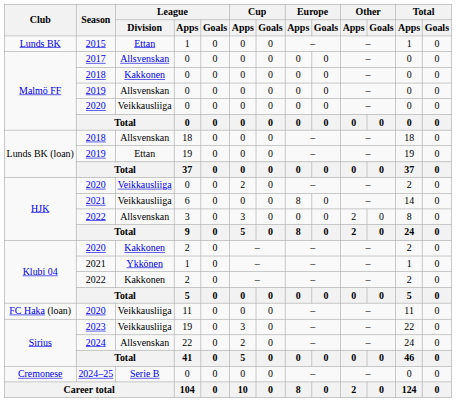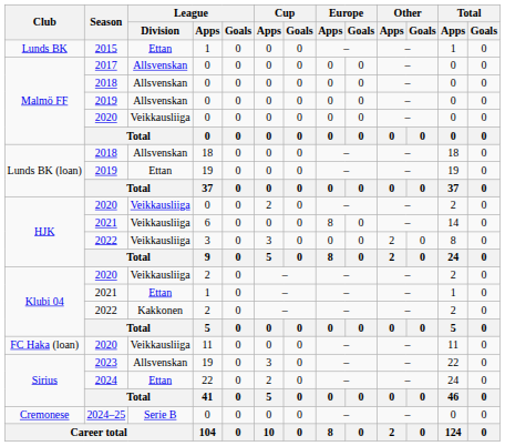 <table class="wikitable" style="text-align:center">
 <tr>
 <th rowspan="2">Club</th>
 <th rowspan="2">Season</th>
 <th colspan="3">League</th>
 <th colspan="2">Cup</th>
 <th colspan="2">Europe</th>
 <th colspan="2">Other</th>
 <th colspan="2">Total</th>
 </tr>
 <tr>
 <th>Division</th>
 <th>Apps</th>
 <th>Goals</th>
 <th>Apps</th>
 <th>Goals</th>
 <th>Apps</th>
 <th>Goals</th>
 <th>Apps</th>
 <th>Goals</th>
 <th>Apps</th>
 <th>Goals</th>
 </tr>
 <tr>
 <td><a href='#'>Lunds BK</a></td>
 <td><a href='#'>2015</a></td>
 <td><a href='#'>Ettan</a></td>
 <td>1</td>
 <td>0</td>
 <td>0</td>
 <td>0</td>
 <td colspan="2">–</td>
 <td colspan=2>–</td>
 <td>1</td>
 <td>0</td>
 </tr>
 <tr>
 <td rowspan="5"><a href='#'>Malmö FF</a></td>
 <td><a href='#'>2017</a></td>
 <td><a href='#'>Allsvenskan</a></td>
 <td>0</td>
 <td>0</td>
 <td>0</td>
 <td>0</td>
 <td>0</td>
 <td>0</td>
 <td colspan=2>–</td>
 <td>0</td>
 <td>0</td>
 </tr>
 <tr>
 <td><a href='#'>2018</a></td>
-<td><a href='#'>Kakkonen</a></td>
+<td>Allsvenskan</td>
 <td>0</td>
 <td>0</td>
 <td>0</td>
 <td>0</td>
 <td>0</td>
 <td>0</td>
 <td colspan=2>–</td>
 <td>0</td>
 <td>0</td>
 </tr>
 <tr>
 <td><a href='#'>2019</a></td>
 <td>Allsvenskan</td>
 <td>0</td>
 <td>0</td>
 <td>0</td>
 <td>0</td>
 <td>0</td>
 <td>0</td>
 <td colspan=2>–</td>
 <td>0</td>
 <td>0</td>
 </tr>
 <tr>
 <td><a href='#'>2020</a></td>
 <td>Veikkausliiga</td>
 <td>0</td>
 <td>0</td>
 <td>0</td>
 <td>0</td>
 <td>0</td>
 <td>0</td>
 <td colspan=2>–</td>
 <td>0</td>
 <td>0</td>
 </tr>
 <tr>
 <th colspan="2">Total</th>
 <th>0</th>
 <th>0</th>
 <th>0</th>
 <th>0</th>
 <th>0</th>
 <th>0</th>
 <th>0</th>
 <th>0</th>
 <th>0</th>
 <th>0</th>
 </tr>
 <tr>
 <td rowspan="3">Lunds BK (loan)</td>
 <td><a href='#'>2018</a></td>
 <td>Allsvenskan</td>
 <td>18</td>
 <td>0</td>
 <td>0</td>
 <td>0</td>
 <td colspan="2">–</td>
 <td colspan=2>–</td>
 <td>18</td>
 <td>0</td>
 </tr>
 <tr>
 <td><a href='#'>2019</a></td>
 <td>Ettan</td>
 <td>19</td>
 <td>0</td>
 <td>0</td>
 <td>0</td>
 <td colspan="2">–</td>
 <td colspan=2>–</td>
 <td>19</td>
 <td>0</td>
 </tr>
 <tr>
 <th colspan="2">Total</th>
 <th>37</th>
 <th>0</th>
 <th>0</th>
 <th>0</th>
 <th>0</th>
 <th>0</th>
 <th>0</th>
 <th>0</th>
 <th>37</th>
 <th>0</th>
 </tr>
 <tr>
 <td rowspan=4><a href='#'>HJK</a></td>
 <td><a href='#'>2020</a></td>
 <td><a href='#'>Veikkausliiga</a></td>
 <td>0</td>
 <td>0</td>
 <td>2</td>
 <td>0</td>
 <td colspan=2>–</td>
 <td colspan=2>–</td>
 <td>2</td>
 <td>0</td>
 </tr>
 <tr>
 <td><a href='#'>2021</a></td>
 <td>Veikkausliiga</td>
 <td>6</td>
 <td>0</td>
 <td>0</td>
 <td>0</td>
 <td>8</td>
 <td>0</td>
 <td colspan=2>–</td>
 <td>14</td>
 <td>0</td>
 </tr>
 <tr>
 <td><a href='#'>2022</a></td>
-<td>Allsvenskan</td>
+<td>Veikkausliiga</td>
 <td>3</td>
 <td>0</td>
 <td>3</td>
 <td>0</td>
 <td>0</td>
 <td>0</td>
 <td>2</td>
 <td>0</td>
 <td>8</td>
 <td>0</td>
 </tr>
 <tr>
 <th colspan="2">Total</th>
 <th>9</th>
 <th>0</th>
 <th>5</th>
 <th>0</th>
 <th>8</th>
 <th>0</th>
 <th>2</th>
 <th>0</th>
 <th>24</th>
 <th>0</th>
 </tr>
 <tr>
 <td rowspan=4><a href='#'>Klubi 04</a></td>
 <td><a href='#'>2020</a></td>
-<td><a href='#'>Kakkonen</a></td>
+<td>Veikkausliiga</td>
 <td>2</td>
 <td>0</td>
 <td colspan="2">–</td>
 <td colspan="2">–</td>
 <td colspan=2>–</td>
 <td>2</td>
 <td>0</td>
 </tr>
 <tr>
 <td>2021</td>
-<td><a href='#'>Ykkönen</a></td>
+<td><a href='#'>Ettan</a></td>
 <td>1</td>
 <td>0</td>
 <td colspan="2">–</td>
 <td colspan="2">–</td>
 <td colspan="2">–</td>
 <td>1</td>
 <td>0</td>
 </tr>
 <tr>
 <td>2022</td>
 <td>Kakkonen</td>
 <td>2</td>
 <td>0</td>
 <td colspan="2">–</td>
 <td colspan="2">–</td>
 <td colspan="2">–</td>
 <td>2</td>
 <td>0</td>
 </tr>
 <tr>
 <th colspan="2">Total</th>
 <th>5</th>
 <th>0</th>
 <th>0</th>
 <th>0</th>
 <th>0</th>
 <th>0</th>
 <th>0</th>
 <th>0</th>
 <th>5</th>
 <th>0</th>
 </tr>
 <tr>
 <td><a href='#'>FC Haka</a> (loan)</td>
 <td><a href='#'>2020</a></td>
 <td>Veikkausliiga</td>
 <td>11</td>
 <td>0</td>
 <td>0</td>
 <td>0</td>
 <td colspan="2">–</td>
 <td colspan=2>–</td>
 <td>11</td>
 <td>0</td>
 </tr>
 <tr>
 <td rowspan=3><a href='#'>Sirius</a></td>
 <td><a href='#'>2023</a></td>
-<td>Veikkausliiga</td>
+<td>Allsvenskan</td>
 <td>19</td>
 <td>0</td>
 <td>3</td>
 <td>0</td>
 <td colspan="2">–</td>
 <td colspan="2">–</td>
 <td>22</td>
 <td>0</td>
 </tr>
 <tr>
 <td><a href='#'>2024</a></td>
-<td>Allsvenskan</td>
+<td><a href='#'>Ettan</a></td>
 <td>22</td>
 <td>0</td>
 <td>2</td>
 <td>0</td>
 <td colspan="2">–</td>
 <td colspan="2">–</td>
 <td>24</td>
 <td>0</td>
 </tr>
 <tr>
 <th colspan="2">Total</th>
 <th>41</th>
 <th>0</th>
 <th>5</th>
 <th>0</th>
 <th>0</th>
 <th>0</th>
 <th>0</th>
 <th>0</th>
 <th>46</th>
 <th>0</th>
 </tr>
 <tr>
 <td><a href='#'>Cremonese</a></td>
 <td><a href='#'>2024–25</a></td>
 <td><a href='#'>Serie B</a></td>
 <td>0</td>
 <td>0</td>
 <td>0</td>
 <td>0</td>
 <td colspan="2">–</td>
 <td colspan="2">–</td>
 <td>0</td>
 <td>0</td>
 </tr>
 <tr>
 <th colspan="3">Career total</th>
 <th>104</th>
 <th>0</th>
 <th>10</th>
 <th>0</th>
 <th>8</th>
 <th>0</th>
 <th>2</th>
 <th>0</th>
 <th>124</th>
 <th>0</th>
 </tr>
 </table>
